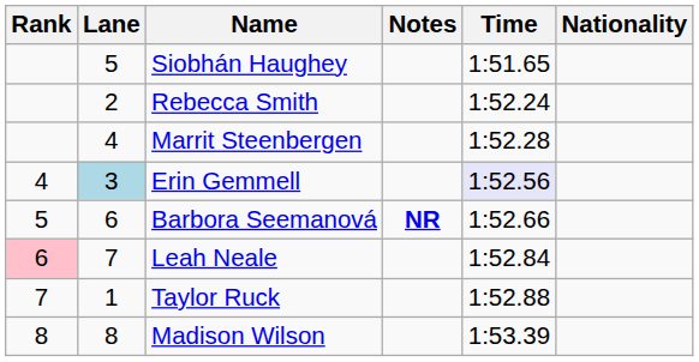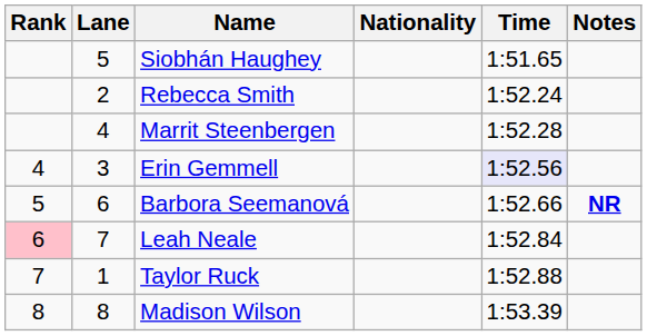 <table class="wikitable sortable" style="text-align:center">
 <tr>
 <th>Rank</th>
 <th>Lane</th>
 <th>Name</th>
+<th>Nationality</th>
+<th>Time</th>
 <th>Notes</th>
-<th>Time</th>
-<th>Nationality</th>
 </tr>
 <tr>
 <td></td>
 <td>5</td>
 <td align=left><a href='#'>Siobhán Haughey</a></td>
+<td align=left></td>
+<td>1:51.65</td>
 <td></td>
-<td>1:51.65</td>
-<td align=left></td>
 </tr>
 <tr>
 <td></td>
 <td>2</td>
 <td align=left><a href='#'>Rebecca Smith</a></td>
+<td align=left></td>
+<td>1:52.24</td>
 <td></td>
-<td>1:52.24</td>
-<td align=left></td>
 </tr>
 <tr>
 <td></td>
 <td>4</td>
 <td align=left><a href='#'>Marrit Steenbergen</a></td>
+<td align=left></td>
+<td>1:52.28</td>
 <td></td>
-<td>1:52.28</td>
-<td align=left></td>
 </tr>
 <tr>
 <td>4</td>
-<td style="background: lightblue;">3</td>
+<td>3</td>
 <td align=left><a href='#'>Erin Gemmell</a></td>
+<td align=left></td>
+<td style="background: lavender;">1:52.56</td>
 <td></td>
-<td style="background: lavender;">1:52.56</td>
-<td align=left></td>
 </tr>
 <tr>
 <td>5</td>
 <td>6</td>
 <td align=left><a href='#'>Barbora Seemanová</a></td>
+<td align=left></td>
+<td>1:52.66</td>
 <td><strong><a href='#'>NR</a></strong></td>
-<td>1:52.66</td>
-<td align=left></td>
 </tr>
 <tr>
 <td style="background: pink;">6</td>
 <td>7</td>
 <td align=left><a href='#'>Leah Neale</a></td>
+<td align=left></td>
+<td>1:52.84</td>
 <td></td>
-<td>1:52.84</td>
-<td align=left></td>
 </tr>
 <tr>
 <td>7</td>
 <td>1</td>
 <td align=left><a href='#'>Taylor Ruck</a></td>
+<td align=left></td>
+<td>1:52.88</td>
 <td></td>
-<td>1:52.88</td>
-<td align=left></td>
 </tr>
 <tr>
 <td>8</td>
 <td>8</td>
 <td align=left><a href='#'>Madison Wilson</a></td>
+<td align=left></td>
+<td>1:53.39</td>
 <td></td>
-<td>1:53.39</td>
-<td align=left></td>
 </tr>
 </table>
